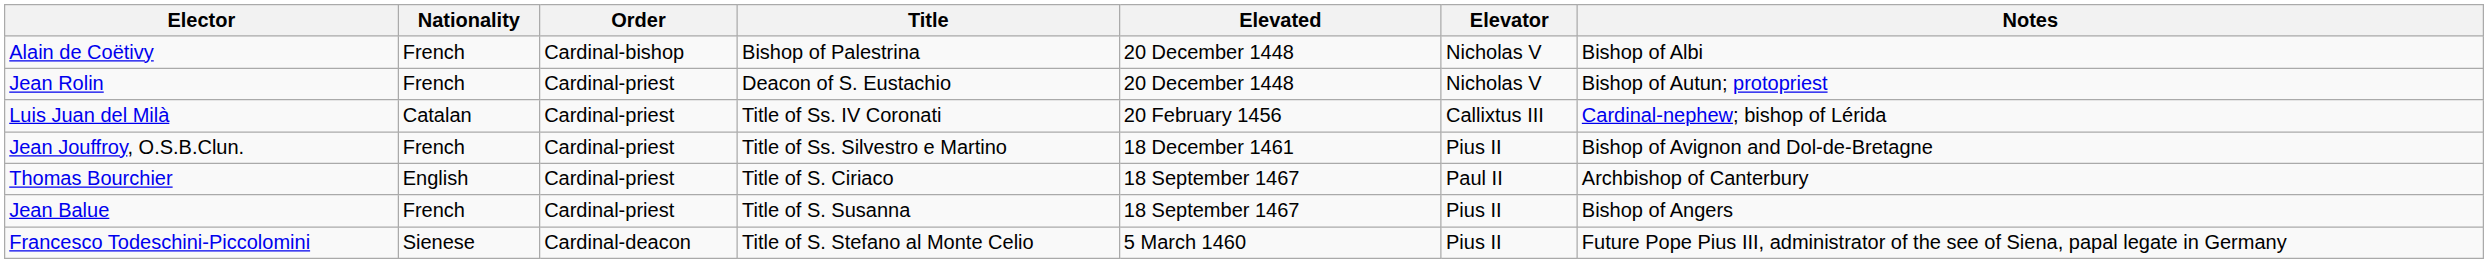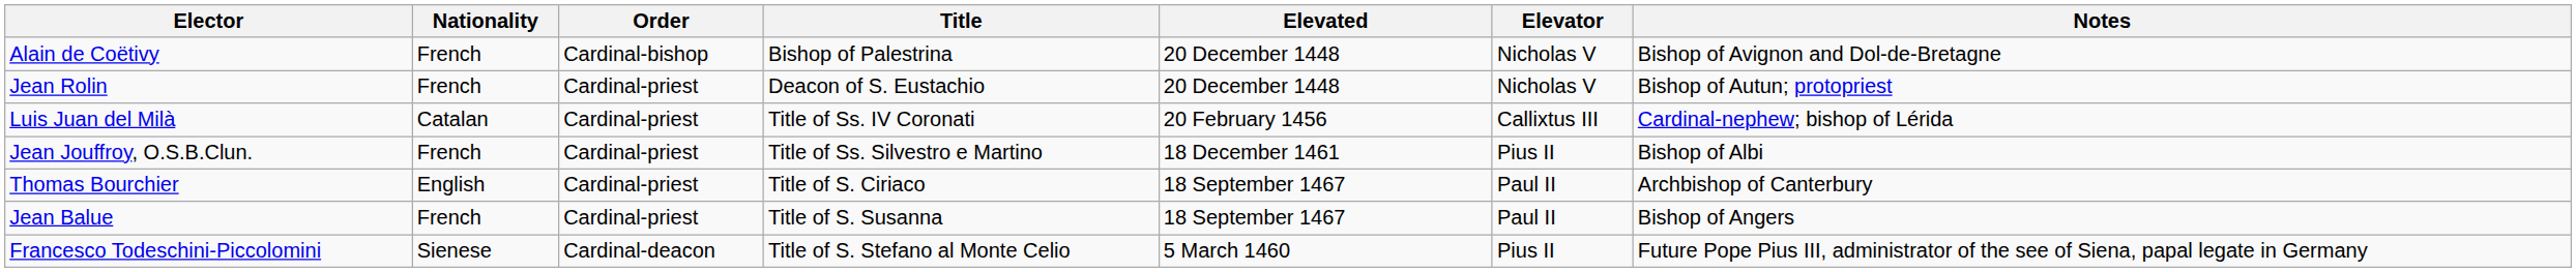 <table class="wikitable sortable collapsible" style="width:100%">
 <tr>
 <th width="*">Elector</th>
 <th width="*">Nationality</th>
 <th width="*">Order</th>
 <th width="*">Title</th>
 <th width="13%">Elevated</th>
 <th width="*">Elevator</th>
 <th width="*">Notes</th>
 </tr>
 <tr valign="top">
 <td><a href='#'>Alain de Coëtivy</a></td>
 <td>French</td>
 <td>Cardinal-bishop</td>
 <td>Bishop of Palestrina</td>
 <td>20 December 1448</td>
 <td>Nicholas V</td>
-<td>Bishop of Albi</td>
+<td>Bishop of Avignon and Dol-de-Bretagne</td>
 </tr>
 <tr>
 <td><a href='#'>Jean Rolin</a></td>
 <td>French</td>
 <td>Cardinal-priest</td>
 <td>Deacon of S. Eustachio</td>
 <td>20 December 1448</td>
 <td>Nicholas V</td>
 <td>Bishop of Autun; <a href='#'>protopriest</a></td>
 </tr>
 <tr>
 <td><a href='#'>Luis Juan del Milà</a></td>
 <td>Catalan</td>
 <td>Cardinal-priest</td>
 <td>Title of Ss. IV Coronati</td>
 <td>20 February 1456</td>
 <td>Callixtus III</td>
 <td><a href='#'>Cardinal-nephew</a>; bishop of Lérida</td>
 </tr>
 <tr>
 <td><a href='#'>Jean Jouffroy</a>, O.S.B.Clun.</td>
 <td>French</td>
 <td>Cardinal-priest</td>
 <td>Title of Ss. Silvestro e Martino</td>
 <td>18 December 1461</td>
 <td>Pius II</td>
-<td>Bishop of Avignon and Dol-de-Bretagne</td>
+<td>Bishop of Albi</td>
 </tr>
 <tr>
 <td><a href='#'>Thomas Bourchier</a></td>
 <td>English</td>
 <td>Cardinal-priest</td>
 <td>Title of S. Ciriaco</td>
 <td>18 September 1467</td>
 <td>Paul II</td>
 <td>Archbishop of Canterbury</td>
 </tr>
 <tr>
 <td><a href='#'>Jean Balue</a></td>
 <td>French</td>
 <td>Cardinal-priest</td>
 <td>Title of S. Susanna</td>
 <td>18 September 1467</td>
-<td>Pius II</td>
+<td>Paul II</td>
 <td>Bishop of Angers</td>
 </tr>
 <tr>
 <td><a href='#'>Francesco Todeschini-Piccolomini</a></td>
 <td>Sienese</td>
 <td>Cardinal-deacon</td>
 <td>Title of S. Stefano al Monte Celio</td>
 <td>5 March 1460</td>
 <td>Pius II</td>
 <td>Future Pope Pius III, administrator of the see of Siena, papal legate in Germany</td>
 </tr>
 </table>
